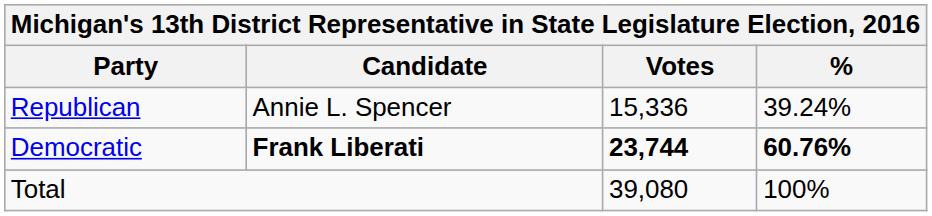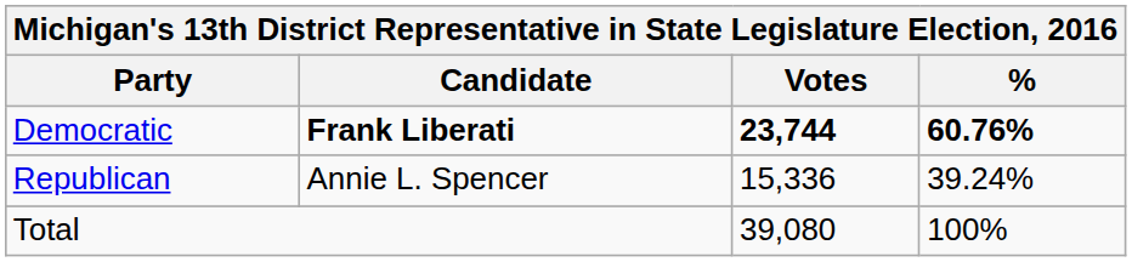 <table class="wikitable">
 <tr>
 <th colspan="4">Michigan's 13th District Representative in State Legislature Election, 2016</th>
 </tr>
 <tr>
 <th>Party</th>
 <th>Candidate</th>
 <th>Votes</th>
 <th>%</th>
 </tr>
 <tr>
+<td><a href='#'>Democratic</a></td>
+<td><strong>Frank Liberati</strong></td>
+<td><strong>23,744</strong></td>
+<td><strong>60.76%</strong></td>
+</tr>
+<tr>
 <td><a href='#'>Republican</a></td>
 <td>Annie L. Spencer</td>
 <td>15,336</td>
 <td>39.24%</td>
-</tr>
-<tr>
-<td><a href='#'>Democratic</a></td>
-<td><strong>Frank Liberati</strong></td>
-<td><strong>23,744</strong></td>
-<td><strong>60.76%</strong></td>
 </tr>
 <tr>
 <td colspan="2">Total</td>
 <td>39,080</td>
 <td>100%</td>
 </tr>
 </table>
